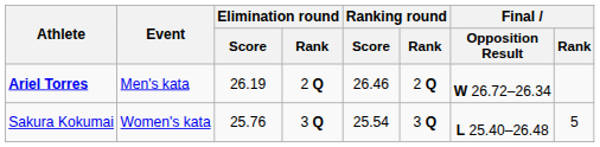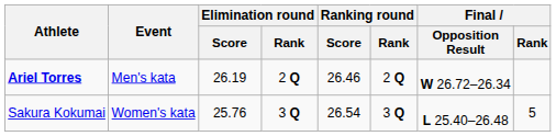 <table class=wikitable style=font-size:90%;text-align:center>
 <tr>
 <th rowspan=2>Athlete</th>
 <th rowspan=2>Event</th>
 <th colspan=2>Elimination round</th>
 <th colspan=2>Ranking round</th>
 <th colspan=2>Final / </th>
 </tr>
 <tr style=font-size:95%>
 <th>Score</th>
 <th>Rank</th>
 <th>Score</th>
 <th>Rank</th>
 <th>Opposition<br>Result</th>
 <th>Rank</th>
 </tr>
 <tr>
 <td align=left><strong><a href='#'>Ariel Torres</a></strong></td>
 <td align=left><a href='#'>Men's kata</a></td>
 <td>26.19</td>
 <td>2 <strong>Q</strong></td>
 <td>26.46</td>
 <td>2 <strong>Q</strong></td>
 <td><br><strong>W</strong> 26.72–26.34</td>
 <td></td>
 </tr>
 <tr>
 <td align=left><a href='#'>Sakura Kokumai</a></td>
 <td align=left><a href='#'>Women's kata</a></td>
 <td>25.76</td>
 <td>3 <strong>Q</strong></td>
-<td>25.54</td>
+<td>26.54</td>
 <td>3 <strong>Q</strong></td>
 <td><br><strong>L</strong> 25.40–26.48</td>
 <td>5</td>
 </tr>
 </table>
